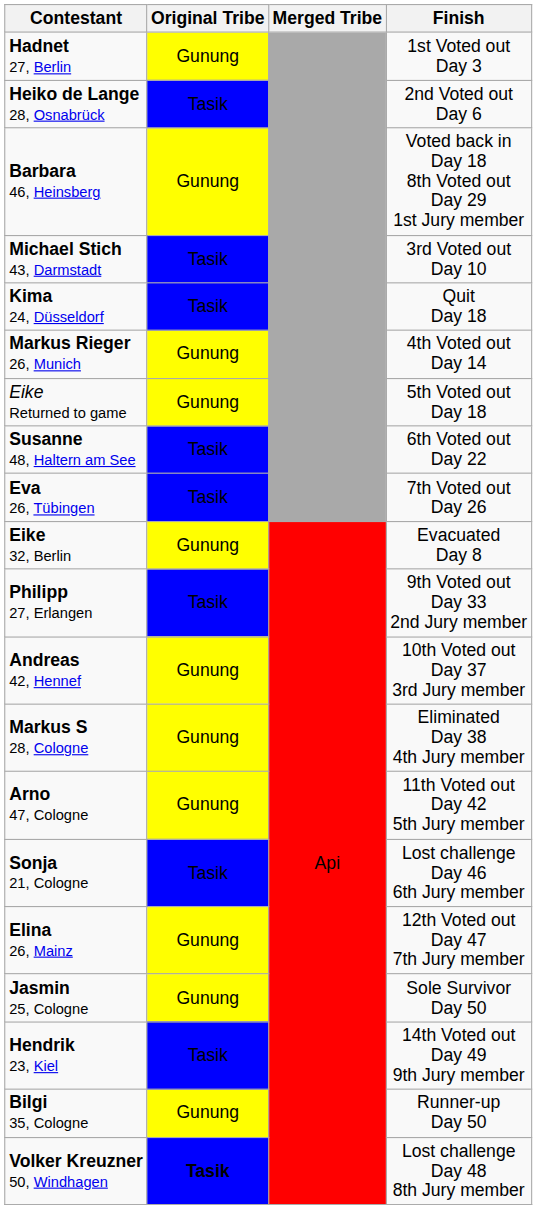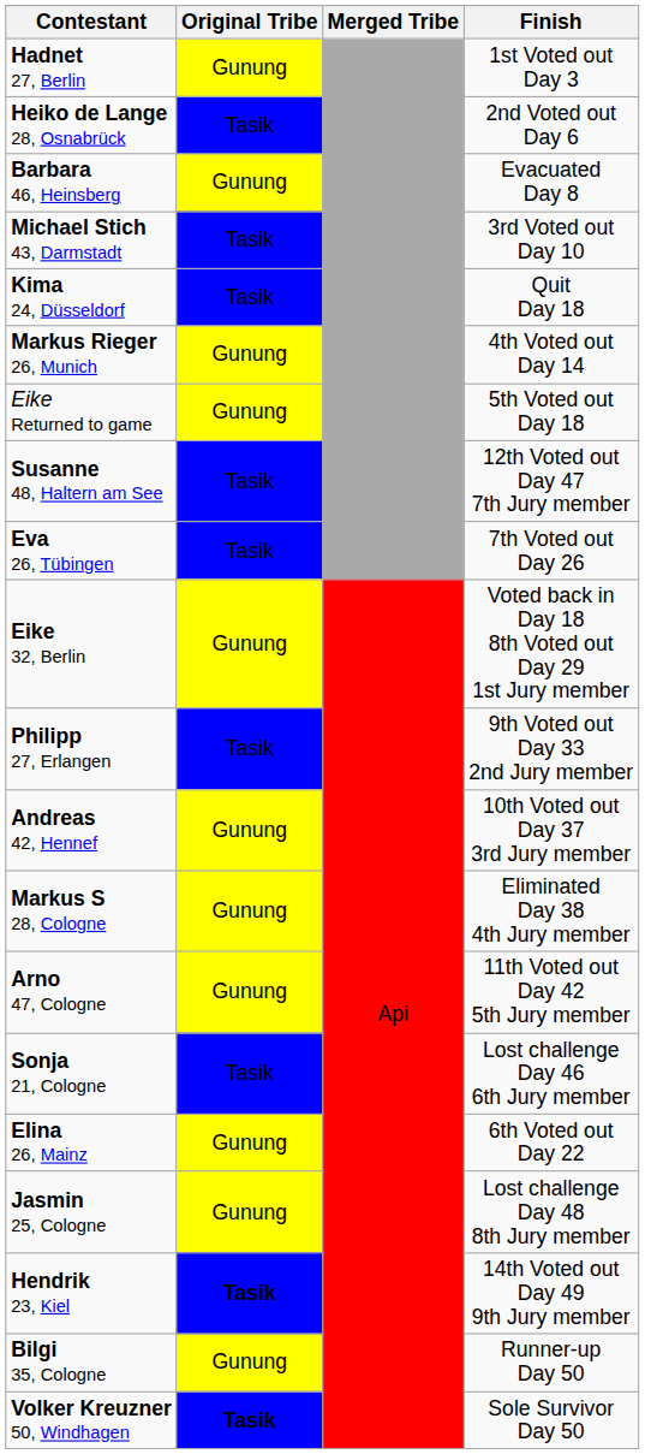 <table class="wikitable" style="margin:auto; text-align:center">
 <tr>
 <th>Contestant</th>
 <th>Original Tribe</th>
 <th>Merged Tribe</th>
 <th>Finish</th>
 </tr>
 <tr>
 <td align="left"><strong>Hadnet</strong><br><small>27, <a href='#'>Berlin</a></small></td>
 <td bgcolor="yellow" align="center">Gunung</td>
 <td rowspan="9" bgcolor="darkgrey"></td>
 <td align="center">1st Voted out<br>Day 3</td>
 </tr>
 <tr>
 <td align="left"><strong>Heiko de Lange</strong><br><small>28, <a href='#'>Osnabrück</a></small></td>
 <td bgcolor="blue" align="center"><span>Tasik</span></td>
 <td align="center">2nd Voted out<br>Day 6</td>
 </tr>
 <tr>
 <td align="left"><strong>Barbara</strong><br><small>46, <a href='#'>Heinsberg</a></small></td>
 <td bgcolor="yellow" align="center">Gunung</td>
-<td align="center">Voted back in<br>Day 18<br>8th Voted out<br>Day 29<br>1st Jury member</td>
+<td align="center">Evacuated<br>Day 8</td>
 </tr>
 <tr>
 <td align="left"><strong>Michael Stich</strong><br><small>43, <a href='#'>Darmstadt</a></small></td>
 <td bgcolor="blue" align="center"><span>Tasik</span></td>
 <td align="center">3rd Voted out<br>Day 10</td>
 </tr>
 <tr>
 <td align="left"><strong>Kima</strong><br><small>24, <a href='#'>Düsseldorf</a></small></td>
 <td bgcolor="blue" align="center"><span>Tasik</span></td>
 <td align="center">Quit<br>Day 18</td>
 </tr>
 <tr>
 <td align="left"><strong>Markus Rieger</strong><br><small>26, <a href='#'>Munich</a></small></td>
 <td bgcolor="yellow" align="center">Gunung</td>
 <td align="center">4th Voted out<br>Day 14</td>
 </tr>
 <tr>
 <td align="left"><em>Eike</em><br><small>Returned to game</small></td>
 <td bgcolor="yellow" align="center">Gunung</td>
 <td align="center">5th Voted out<br>Day 18</td>
 </tr>
 <tr>
 <td align="left"><strong>Susanne</strong><br><small>48, <a href='#'>Haltern am See</a></small></td>
 <td bgcolor="blue" align="center"><span>Tasik</span></td>
-<td align="center">6th Voted out<br>Day 22</td>
+<td align="center">12th Voted out<br>Day 47<br>7th Jury member</td>
 </tr>
 <tr>
 <td align="left"><strong>Eva</strong><br><small>26, <a href='#'>Tübingen</a></small></td>
 <td bgcolor="blue" align="center"><span>Tasik</span></td>
 <td align="center">7th Voted out<br>Day 26</td>
 </tr>
 <tr>
 <td align="left"><strong>Eike</strong><br><small>32, Berlin</small></td>
 <td bgcolor="yellow" align="center">Gunung</td>
 <td bgcolor="red" rowspan="11" align="center"><span>Api</span></td>
-<td align="center">Evacuated<br>Day 8</td>
+<td align="center">Voted back in<br>Day 18<br>8th Voted out<br>Day 29<br>1st Jury member</td>
 </tr>
 <tr>
 <td align="left"><strong>Philipp</strong><br><small>27, Erlangen</small></td>
 <td bgcolor="blue" align="center"><span>Tasik</span></td>
 <td align="center">9th Voted out<br>Day 33<br>2nd Jury member</td>
 </tr>
 <tr>
 <td align="left"><strong>Andreas</strong><br><small>42, <a href='#'>Hennef</a></small></td>
 <td bgcolor="yellow" align="center">Gunung</td>
 <td align="center">10th Voted out<br>Day 37<br>3rd Jury member</td>
 </tr>
 <tr>
 <td align="left"><strong>Markus S</strong><br><small>28, <a href='#'>Cologne</a></small></td>
 <td bgcolor="yellow" align="center">Gunung</td>
 <td align="center">Eliminated<br>Day 38<br>4th Jury member</td>
 </tr>
 <tr>
 <td align="left"><strong>Arno</strong><br><small>47, Cologne</small></td>
 <td bgcolor="yellow" align="center">Gunung</td>
 <td align="center">11th Voted out<br>Day 42<br>5th Jury member</td>
 </tr>
 <tr>
 <td align="left"><strong>Sonja</strong><br><small>21, Cologne</small></td>
 <td bgcolor="blue" align="center"><span>Tasik</span></td>
 <td align="center">Lost challenge<br>Day 46<br>6th Jury member</td>
 </tr>
 <tr>
 <td align="left"><strong>Elina</strong><br><small>26, <a href='#'>Mainz</a></small></td>
 <td bgcolor="yellow" align="center">Gunung</td>
-<td align="center">12th Voted out<br>Day 47<br>7th Jury member</td>
+<td align="center">6th Voted out<br>Day 22</td>
 </tr>
 <tr>
 <td align="left"><strong>Jasmin</strong><br><small>25, Cologne</small></td>
 <td bgcolor="yellow" align="center">Gunung</td>
-<td align="center">Sole Survivor<br>Day 50</td>
+<td align="center">Lost challenge<br>Day 48<br>8th Jury member</td>
 </tr>
 <tr>
 <td align="left"><strong>Hendrik</strong><br><small>23, <a href='#'>Kiel</a></small></td>
-<td bgcolor="blue" align="center"><span>Tasik</span></td>
+<td bgcolor="blue" align="center"><strong><span>Tasik</span></strong></td>
 <td align="center">14th Voted out<br>Day 49<br>9th Jury member</td>
 </tr>
 <tr>
 <td align="left"><strong>Bilgi</strong><br><small>35, Cologne</small></td>
 <td bgcolor="yellow" align="center">Gunung</td>
 <td align="center">Runner-up<br>Day 50</td>
 </tr>
 <tr>
 <td align="left"><strong>Volker Kreuzner</strong><br><small>50, <a href='#'>Windhagen</a></small></td>
 <td bgcolor="blue" align="center"><strong><span>Tasik</span></strong></td>
-<td align="center">Lost challenge<br>Day 48<br>8th Jury member</td>
+<td align="center">Sole Survivor<br>Day 50</td>
 </tr>
 <tr>
 </tr>
 </table>
